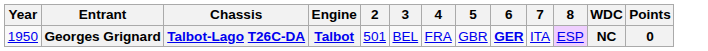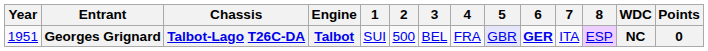 <table class="wikitable" style="text-align:center; font-size:85%">
 <tr>
 <th>Year</th>
 <th>Entrant</th>
 <th>Chassis</th>
 <th>Engine</th>
+<th>1</th>
 <th>2</th>
 <th>3</th>
 <th>4</th>
 <th>5</th>
 <th>6</th>
 <th>7</th>
 <th>8</th>
 <th>WDC</th>
 <th>Points</th>
 </tr>
 <tr>
-<td><a href='#'>1950</a></td>
+<td><a href='#'>1951</a></td>
 <th nowrap>Georges Grignard</th>
 <th nowrap><a href='#'>Talbot-Lago</a> <a href='#'>T26C-DA</a></th>
 <th nowrap><a href='#'>Talbot</a></th>
-<td><a href='#'>501</a></td>
+<td><a href='#'>SUI</a></td>
+<td><a href='#'>500</a></td>
 <td><a href='#'>BEL</a></td>
 <td><a href='#'>FRA</a></td>
-<td><a href='#'>GBR</a></td>
+<td style="background: lavender;"><a href='#'>GBR</a></td>
 <td><strong><a href='#'>GER</a></strong></td>
 <td><a href='#'>ITA</a></td>
 <td style="background:#EFCFFF;"><a href='#'>ESP</a><br></td>
 <th>NC</th>
 <th>0</th>
 </tr>
 </table>
